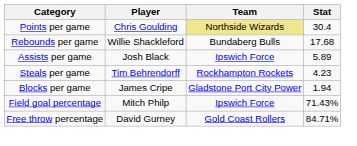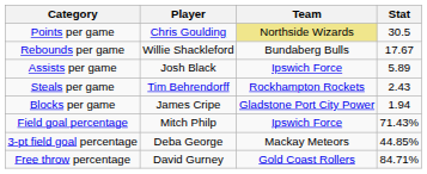 <table class="wikitable" style="text-align:center">
 <tr>
 <th>Category</th>
 <th>Player</th>
 <th>Team</th>
 <th>Stat</th>
 </tr>
 <tr>
 <td><a href='#'>Points</a> per game</td>
 <td><a href='#'>Chris Goulding</a></td>
 <td style="background: khaki;">Northside Wizards</td>
-<td>30.4</td>
+<td>30.5</td>
 </tr>
 <tr>
 <td><a href='#'>Rebounds</a> per game</td>
 <td>Willie Shackleford</td>
 <td>Bundaberg Bulls</td>
-<td>17.68</td>
+<td>17.67</td>
 </tr>
 <tr>
 <td><a href='#'>Assists</a> per game</td>
 <td>Josh Black</td>
 <td><a href='#'>Ipswich Force</a></td>
 <td>5.89</td>
 </tr>
 <tr>
 <td><a href='#'>Steals</a> per game</td>
 <td><a href='#'>Tim Behrendorff</a></td>
 <td><a href='#'>Rockhampton Rockets</a></td>
-<td>4.23</td>
+<td>2.43</td>
 </tr>
 <tr>
 <td><a href='#'>Blocks</a> per game</td>
 <td>James Cripe</td>
 <td><a href='#'>Gladstone Port City Power</a></td>
 <td>1.94</td>
 </tr>
 <tr>
 <td><a href='#'>Field goal percentage</a></td>
 <td>Mitch Philp</td>
 <td><a href='#'>Ipswich Force</a></td>
 <td>71.43%</td>
 </tr>
 <tr>
+<td><a href='#'>3-pt field goal</a> percentage</td>
+<td>Deba George</td>
+<td>Mackay Meteors</td>
+<td>44.85%</td>
+</tr>
+<tr>
 <td><a href='#'>Free throw</a> percentage</td>
 <td>David Gurney</td>
 <td><a href='#'>Gold Coast Rollers</a></td>
 <td>84.71%</td>
 </tr>
 </table>
